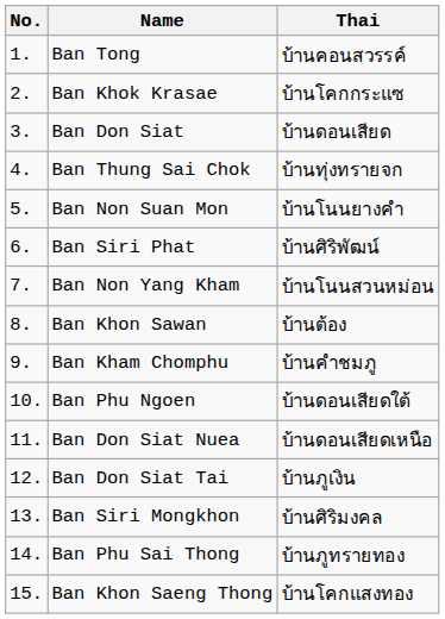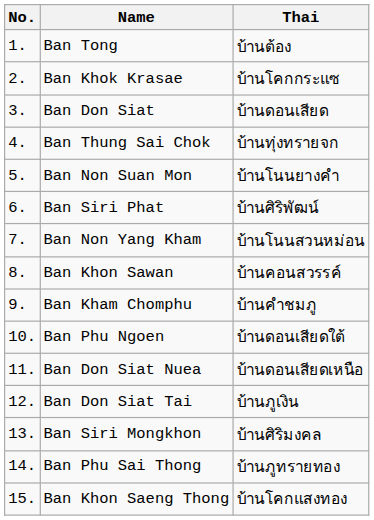 <table class="wikitable sortable">
 <tr>
 <th>No.</th>
 <th>Name</th>
 <th>Thai</th>
 </tr>
 <tr>
 <td>1.</td>
 <td>Ban Tong</td>
-<td>บ้านคอนสวรรค์</td>
+<td>บ้านต้อง</td>
 </tr>
 <tr>
 <td>2.</td>
 <td>Ban Khok Krasae</td>
 <td>บ้านโคกกระแซ</td>
 </tr>
 <tr>
 <td>3.</td>
 <td>Ban Don Siat</td>
 <td>บ้านดอนเสียด</td>
 </tr>
 <tr>
 <td>4.</td>
 <td>Ban Thung Sai Chok</td>
 <td>บ้านทุ่งทรายจก</td>
 </tr>
 <tr>
 <td>5.</td>
 <td>Ban Non Suan Mon</td>
 <td>บ้านโนนยางคำ</td>
 </tr>
 <tr>
 <td>6.</td>
 <td>Ban Siri Phat</td>
 <td>บ้านศิริพัฒน์</td>
 </tr>
 <tr>
 <td>7.</td>
 <td>Ban Non Yang Kham</td>
 <td>บ้านโนนสวนหม่อน</td>
 </tr>
 <tr>
 <td>8.</td>
 <td>Ban Khon Sawan</td>
-<td>บ้านต้อง</td>
+<td>บ้านคอนสวรรค์</td>
 </tr>
 <tr>
 <td>9.</td>
 <td>Ban Kham Chomphu</td>
 <td>บ้านคำชมภู</td>
 </tr>
 <tr>
 <td>10.</td>
 <td>Ban Phu Ngoen</td>
 <td>บ้านดอนเสียดใต้</td>
 </tr>
 <tr>
 <td>11.</td>
 <td>Ban Don Siat Nuea</td>
 <td>บ้านดอนเสียดเหนือ</td>
 </tr>
 <tr>
 <td>12.</td>
 <td>Ban Don Siat Tai</td>
 <td>บ้านภูเงิน</td>
 </tr>
 <tr>
 <td>13.</td>
 <td>Ban Siri Mongkhon</td>
 <td>บ้านศิริมงคล</td>
 </tr>
 <tr>
 <td>14.</td>
 <td>Ban Phu Sai Thong</td>
 <td>บ้านภูทรายทอง</td>
 </tr>
 <tr>
 <td>15.</td>
 <td>Ban Khon Saeng Thong</td>
 <td>บ้านโคกแสงทอง</td>
 </tr>
 </table>
